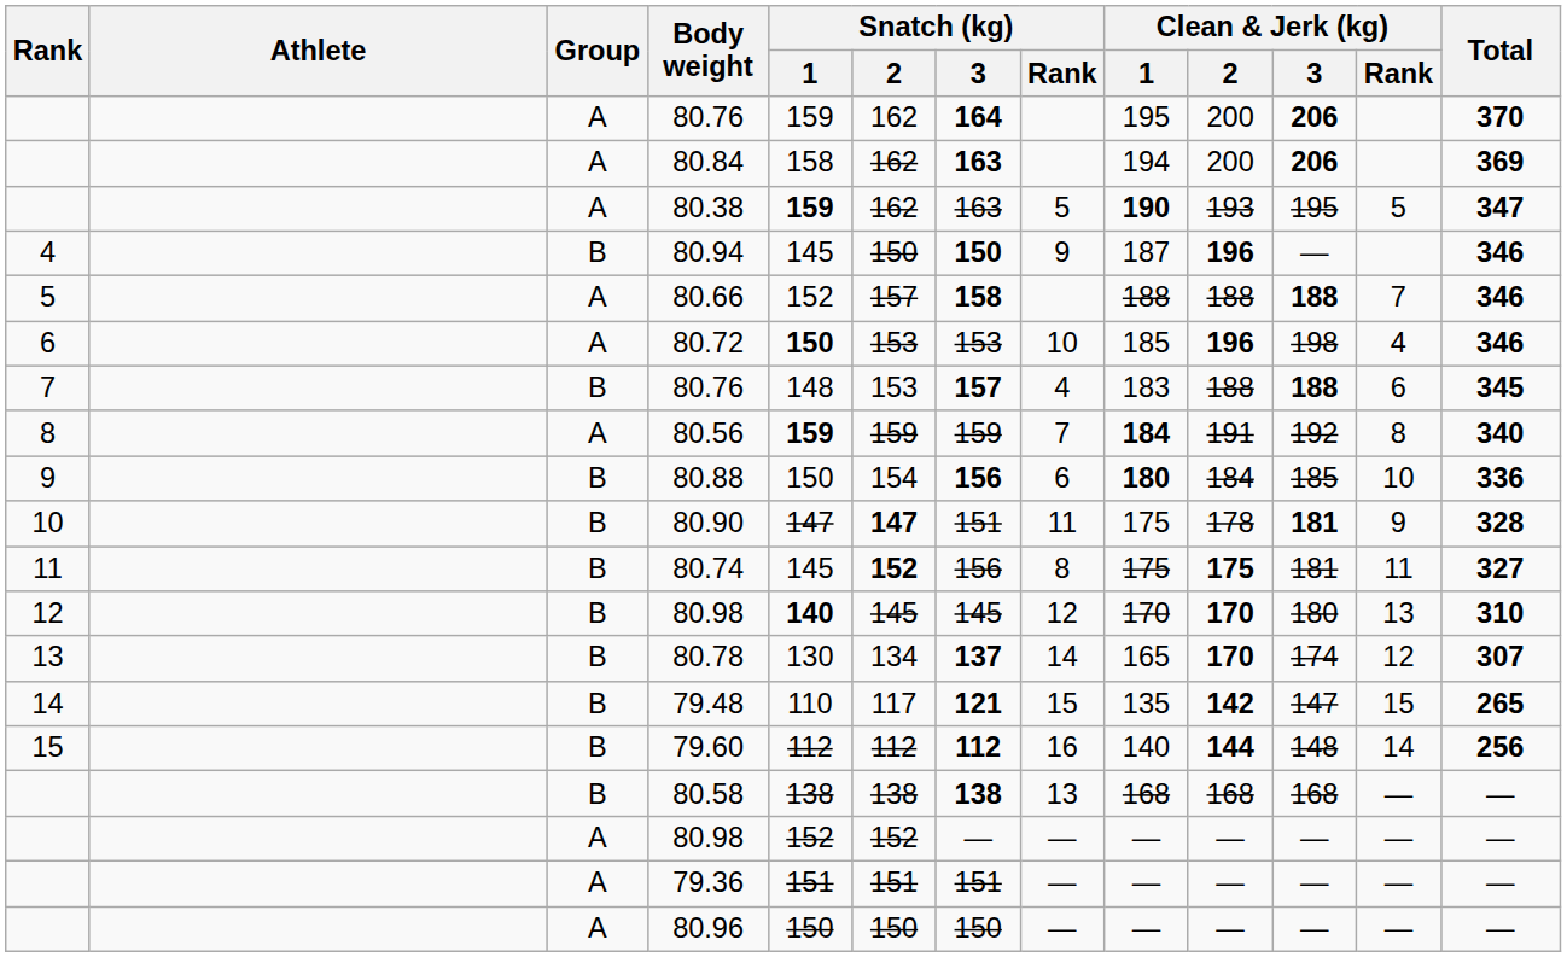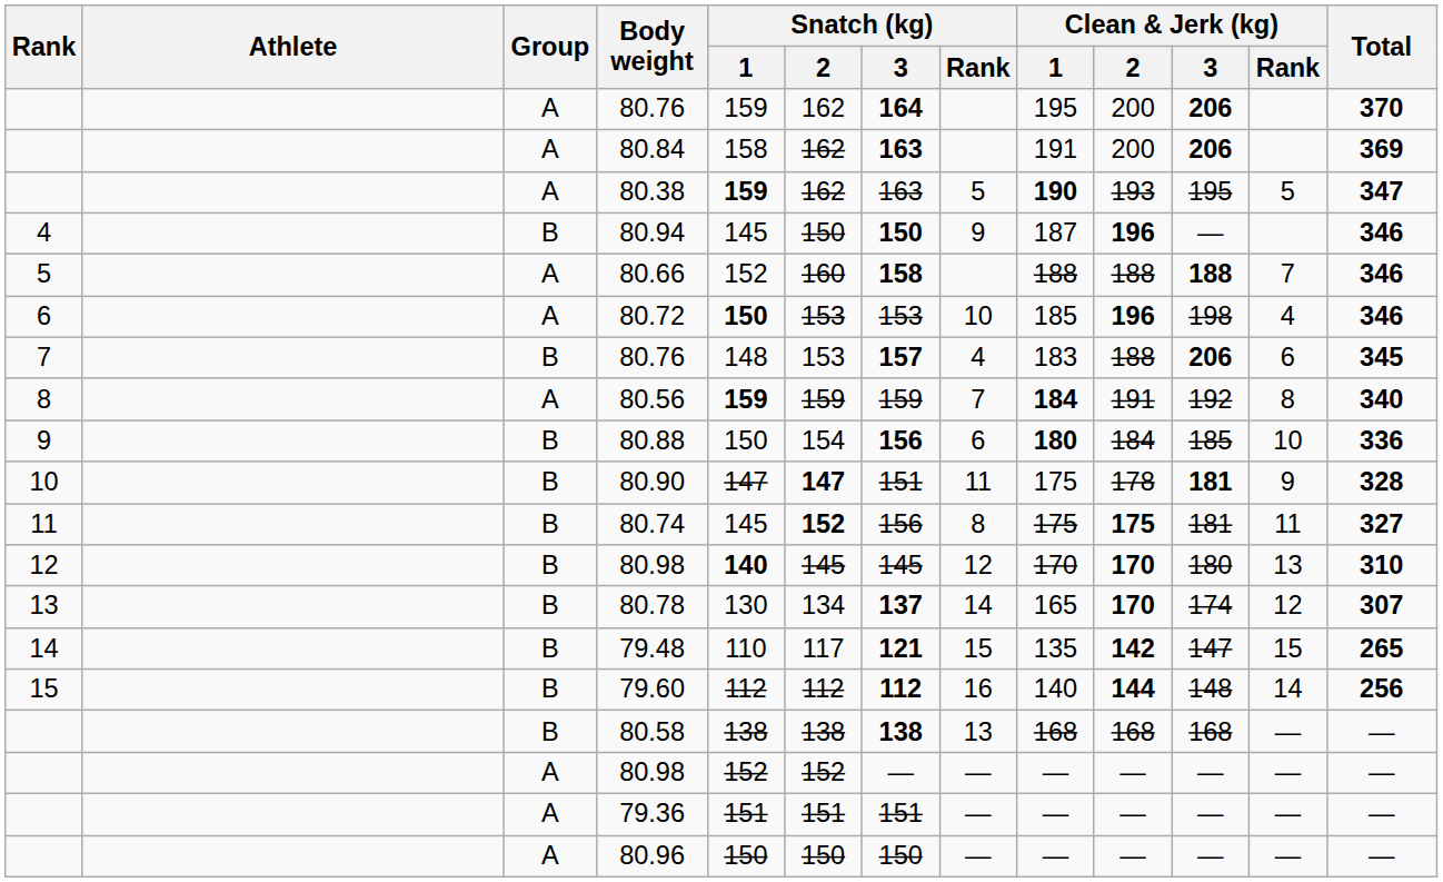 <table class = "wikitable" style="text-align:center;">
 <tr>
 <th rowspan=2 width=40>Rank</th>
 <th rowspan=2 width=250>Athlete</th>
 <th rowspan=2 width=50>Group</th>
 <th rowspan=2 width=60>Body weight</th>
 <th colspan=4>Snatch (kg)</th>
 <th colspan=4>Clean & Jerk (kg)</th>
 <th rowspan=2 width=60>Total</th>
 </tr>
 <tr>
 <th width=40>1</th>
 <th width=40>2</th>
 <th width=40>3</th>
 <th width=40>Rank</th>
 <th width=40>1</th>
 <th width=40>2</th>
 <th width=40>3</th>
 <th width=40>Rank</th>
 </tr>
 <tr>
 <td></td>
 <td align=left></td>
 <td>A</td>
 <td>80.76</td>
 <td>159</td>
 <td>162</td>
 <td><strong>164</strong></td>
 <td></td>
 <td>195</td>
 <td>200</td>
 <td><strong>206</strong></td>
 <td></td>
 <td><strong>370</strong></td>
 </tr>
 <tr>
 <td></td>
 <td align=left></td>
 <td>A</td>
 <td>80.84</td>
 <td>158</td>
 <td><s>162</s></td>
 <td><strong>163</strong></td>
 <td></td>
-<td>194</td>
+<td>191</td>
 <td>200</td>
 <td><strong>206</strong></td>
 <td></td>
 <td><strong>369</strong></td>
 </tr>
 <tr>
 <td></td>
 <td align=left></td>
 <td>A</td>
 <td>80.38</td>
 <td><strong>159</strong></td>
 <td><s>162</s></td>
 <td><s>163</s></td>
 <td>5</td>
 <td><strong>190</strong></td>
 <td><s>193</s></td>
 <td><s>195</s></td>
 <td>5</td>
 <td><strong>347</strong></td>
 </tr>
 <tr>
 <td>4</td>
 <td align=left></td>
 <td>B</td>
 <td>80.94</td>
 <td>145</td>
 <td><s>150</s></td>
 <td><strong>150</strong></td>
 <td>9</td>
 <td>187</td>
 <td><strong>196</strong></td>
 <td>—</td>
 <td></td>
 <td><strong>346</strong></td>
 </tr>
 <tr>
 <td>5</td>
 <td align=left></td>
 <td>A</td>
 <td>80.66</td>
 <td>152</td>
-<td><s>157</s></td>
+<td><s>160</s></td>
 <td><strong>158</strong></td>
 <td></td>
 <td><s>188</s></td>
 <td><s>188</s></td>
 <td><strong>188</strong></td>
 <td>7</td>
 <td><strong>346</strong></td>
 </tr>
 <tr>
 <td>6</td>
 <td align=left></td>
 <td>A</td>
 <td>80.72</td>
 <td><strong>150</strong></td>
 <td><s>153</s></td>
 <td><s>153</s></td>
 <td>10</td>
 <td>185</td>
 <td><strong>196</strong></td>
 <td><s>198</s></td>
 <td>4</td>
 <td><strong>346</strong></td>
 </tr>
 <tr>
 <td>7</td>
 <td align=left></td>
 <td>B</td>
 <td>80.76</td>
 <td>148</td>
 <td>153</td>
 <td><strong>157</strong></td>
 <td>4</td>
 <td>183</td>
 <td><s>188</s></td>
-<td><strong>188</strong></td>
+<td><strong>206</strong></td>
 <td>6</td>
 <td><strong>345</strong></td>
 </tr>
 <tr>
 <td>8</td>
 <td align=left></td>
 <td>A</td>
 <td>80.56</td>
 <td><strong>159</strong></td>
 <td><s>159</s></td>
 <td><s>159</s></td>
 <td>7</td>
 <td><strong>184</strong></td>
 <td><s>191</s></td>
 <td><s>192</s></td>
 <td>8</td>
 <td><strong>340</strong></td>
 </tr>
 <tr>
 <td>9</td>
 <td align=left></td>
 <td>B</td>
 <td>80.88</td>
 <td>150</td>
 <td>154</td>
 <td><strong>156</strong></td>
 <td>6</td>
 <td><strong>180</strong></td>
 <td><s>184</s></td>
 <td><s>185</s></td>
 <td>10</td>
 <td><strong>336</strong></td>
 </tr>
 <tr>
 <td>10</td>
 <td align=left></td>
 <td>B</td>
 <td>80.90</td>
 <td><s>147</s></td>
 <td><strong>147</strong></td>
 <td><s>151</s></td>
 <td>11</td>
 <td>175</td>
 <td><s>178</s></td>
 <td><strong>181</strong></td>
 <td>9</td>
 <td><strong>328</strong></td>
 </tr>
 <tr>
 <td>11</td>
 <td align=left></td>
 <td>B</td>
 <td>80.74</td>
 <td>145</td>
 <td><strong>152</strong></td>
 <td><s>156</s></td>
 <td>8</td>
 <td><s>175</s></td>
 <td><strong>175</strong></td>
 <td><s>181</s></td>
 <td>11</td>
 <td><strong>327</strong></td>
 </tr>
 <tr>
 <td>12</td>
 <td align=left></td>
 <td>B</td>
 <td>80.98</td>
 <td><strong>140</strong></td>
 <td><s>145</s></td>
 <td><s>145</s></td>
 <td>12</td>
 <td><s>170</s></td>
 <td><strong>170</strong></td>
 <td><s>180</s></td>
 <td>13</td>
 <td><strong>310</strong></td>
 </tr>
 <tr>
 <td>13</td>
 <td align=left></td>
 <td>B</td>
 <td>80.78</td>
 <td>130</td>
 <td>134</td>
 <td><strong>137</strong></td>
 <td>14</td>
 <td>165</td>
 <td><strong>170</strong></td>
 <td><s>174</s></td>
 <td>12</td>
 <td><strong>307</strong></td>
 </tr>
 <tr>
 <td>14</td>
 <td align=left></td>
 <td>B</td>
 <td>79.48</td>
 <td>110</td>
 <td>117</td>
 <td><strong>121</strong></td>
 <td>15</td>
 <td>135</td>
 <td><strong>142</strong></td>
 <td><s>147</s></td>
 <td>15</td>
 <td><strong>265</strong></td>
 </tr>
 <tr>
 <td>15</td>
 <td align=left></td>
 <td>B</td>
 <td>79.60</td>
 <td><s>112</s></td>
 <td><s>112</s></td>
 <td><strong>112</strong></td>
 <td>16</td>
 <td>140</td>
 <td><strong>144</strong></td>
 <td><s>148</s></td>
 <td>14</td>
 <td><strong>256</strong></td>
 </tr>
 <tr>
 <td></td>
 <td align=left></td>
 <td>B</td>
 <td>80.58</td>
 <td><s>138</s></td>
 <td><s>138</s></td>
 <td><strong>138</strong></td>
 <td>13</td>
 <td><s>168</s></td>
 <td><s>168</s></td>
 <td><s>168</s></td>
 <td>—</td>
 <td>—</td>
 </tr>
 <tr>
 <td></td>
 <td align=left></td>
 <td>A</td>
 <td>80.98</td>
 <td><s>152</s></td>
 <td><s>152</s></td>
 <td>—</td>
 <td>—</td>
 <td>—</td>
 <td>—</td>
 <td>—</td>
 <td>—</td>
 <td>—</td>
 </tr>
 <tr>
 <td></td>
 <td align=left></td>
 <td>A</td>
 <td>79.36</td>
 <td><s>151</s></td>
 <td><s>151</s></td>
 <td><s>151</s></td>
 <td>—</td>
 <td>—</td>
 <td>—</td>
 <td>—</td>
 <td>—</td>
 <td>—</td>
 </tr>
 <tr>
 <td></td>
 <td align=left></td>
 <td>A</td>
 <td>80.96</td>
 <td><s>150</s></td>
 <td><s>150</s></td>
 <td><s>150</s></td>
 <td>—</td>
 <td>—</td>
 <td>—</td>
 <td>—</td>
 <td>—</td>
 <td>—</td>
 </tr>
 </table>
